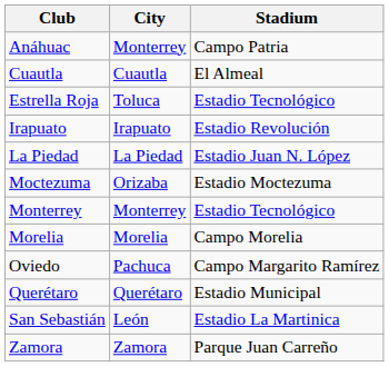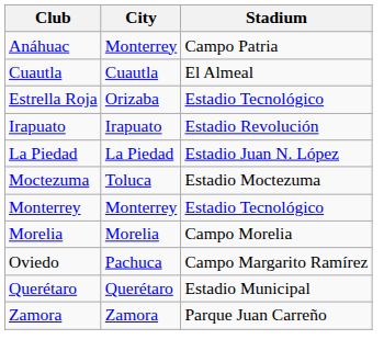 <table class="wikitable sortable">
 <tr>
 <th>Club</th>
 <th>City</th>
 <th>Stadium</th>
 </tr>
 <tr>
 <td><a href='#'>Anáhuac</a></td>
 <td><a href='#'>Monterrey</a></td>
 <td>Campo Patria</td>
 </tr>
 <tr>
 <td><a href='#'>Cuautla</a></td>
 <td><a href='#'>Cuautla</a></td>
 <td>El Almeal</td>
 </tr>
 <tr>
 <td><a href='#'>Estrella Roja</a></td>
-<td><a href='#'>Toluca</a></td>
+<td><a href='#'>Orizaba</a></td>
 <td><a href='#'>Estadio Tecnológico</a></td>
 </tr>
 <tr>
 <td><a href='#'>Irapuato</a></td>
 <td><a href='#'>Irapuato</a></td>
 <td><a href='#'>Estadio Revolución</a></td>
 </tr>
 <tr>
 <td><a href='#'>La Piedad</a></td>
 <td><a href='#'>La Piedad</a></td>
 <td><a href='#'>Estadio Juan N. López</a></td>
 </tr>
 <tr>
 <td><a href='#'>Moctezuma</a></td>
-<td><a href='#'>Orizaba</a></td>
+<td><a href='#'>Toluca</a></td>
 <td>Estadio Moctezuma</td>
 </tr>
 <tr>
 <td><a href='#'>Monterrey</a></td>
 <td><a href='#'>Monterrey</a></td>
 <td><a href='#'>Estadio Tecnológico</a></td>
 </tr>
 <tr>
 <td><a href='#'>Morelia</a></td>
 <td><a href='#'>Morelia</a></td>
 <td>Campo Morelia</td>
 </tr>
 <tr>
 <td>Oviedo</td>
 <td><a href='#'>Pachuca</a></td>
 <td>Campo Margarito Ramírez</td>
 </tr>
 <tr>
 <td><a href='#'>Querétaro</a></td>
 <td><a href='#'>Querétaro</a></td>
 <td>Estadio Municipal</td>
 </tr>
 <tr>
-<td><a href='#'>San Sebastián</a></td>
-<td><a href='#'>León</a></td>
-<td><a href='#'>Estadio La Martinica</a></td>
-</tr>
-<tr>
 <td><a href='#'>Zamora</a></td>
 <td><a href='#'>Zamora</a></td>
 <td>Parque Juan Carreño</td>
 </tr>
 </table>
